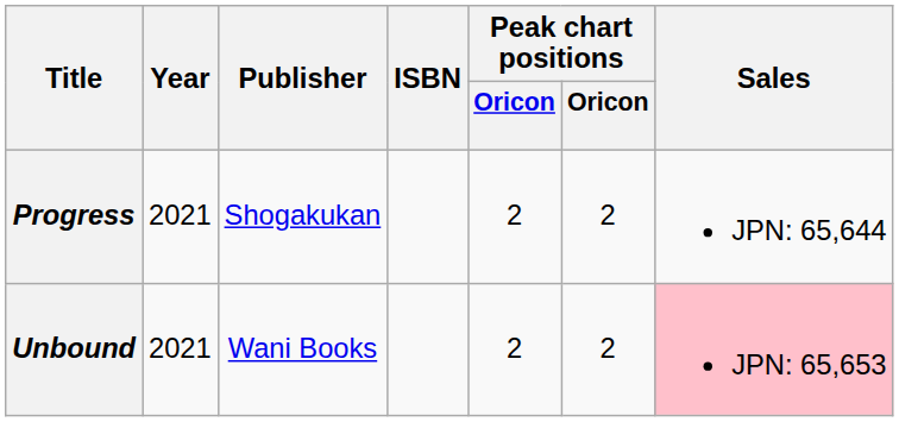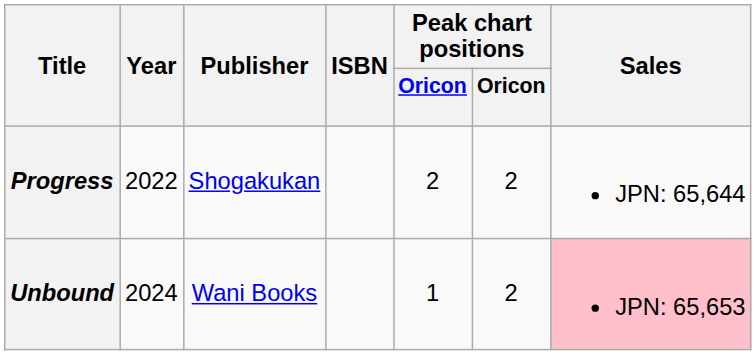 <table class="wikitable plainrowheaders" style="text-align:center;">
 <tr>
 <th scope="col" rowspan="2">Title</th>
 <th scope="col" rowspan="2">Year</th>
 <th scope="col" rowspan="2">Publisher</th>
 <th scope="col" rowspan="2">ISBN</th>
 <th scope="col" colspan="2">Peak chart positions</th>
 <th scope="col" rowspan="2">Sales</th>
 </tr>
 <tr>
 <th scope="col" style="width:2.5em;font-size:90%;"><a href='#'>Oricon</a><br><br></th>
 <th scope="col" style="width:2.5em;font-size:90%;">Oricon<br><br></th>
 </tr>
 <tr>
 <th scope="row"><em>Progress</em></th>
-<td>2021</td>
+<td>2022</td>
 <td><a href='#'>Shogakukan</a></td>
 <td></td>
 <td>2</td>
 <td>2</td>
 <td><br><ul><li>JPN: 65,644</li></ul></td>
 </tr>
 <tr>
 <th scope="row"><em>Unbound</em></th>
-<td>2021</td>
+<td>2024</td>
 <td><a href='#'>Wani Books</a></td>
 <td></td>
-<td>2</td>
+<td>1</td>
 <td>2</td>
 <td style="background: pink;"><br><ul><li>JPN: 65,653</li></ul></td>
 </tr>
 </table>
